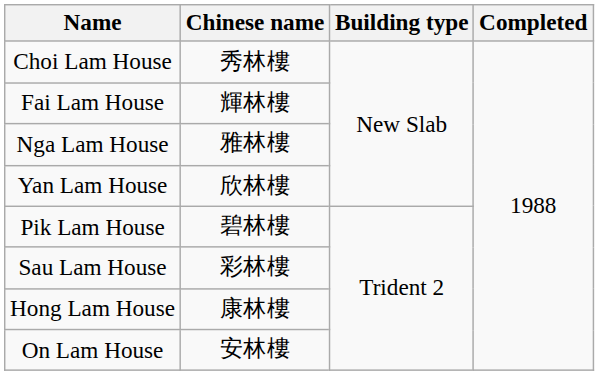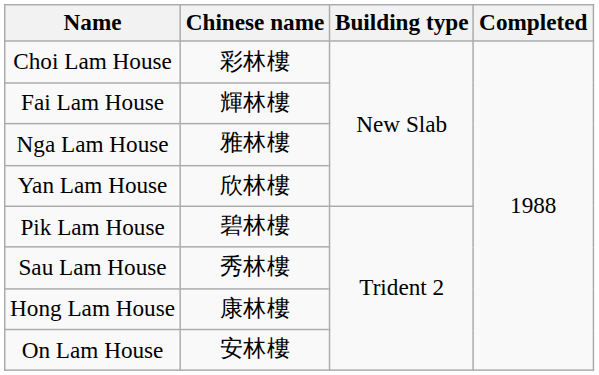 <table class="wikitable" style="text-align: center">
 <tr>
 <th>Name</th>
 <th>Chinese name</th>
 <th>Building type</th>
 <th>Completed</th>
 </tr>
 <tr>
 <td>Choi Lam House</td>
-<td>秀林樓</td>
+<td>彩林樓</td>
 <td rowspan="4">New Slab</td>
 <td rowspan="8">1988</td>
 </tr>
 <tr>
 <td>Fai Lam House</td>
 <td>輝林樓</td>
 </tr>
 <tr>
 <td>Nga Lam House</td>
 <td>雅林樓</td>
 </tr>
 <tr>
 <td>Yan Lam House</td>
 <td>欣林樓</td>
 </tr>
 <tr>
 <td>Pik Lam House</td>
 <td>碧林樓</td>
 <td rowspan="4">Trident 2</td>
 </tr>
 <tr>
 <td>Sau Lam House</td>
-<td>彩林樓</td>
+<td>秀林樓</td>
 </tr>
 <tr>
 <td>Hong Lam House</td>
 <td>康林樓</td>
 </tr>
 <tr>
 <td>On Lam House</td>
 <td>安林樓</td>
 </tr>
 </table>
